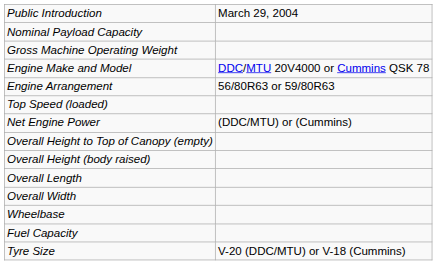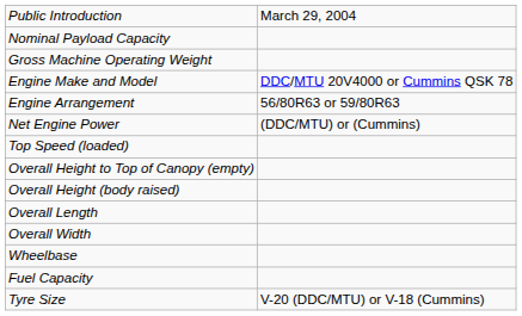 <table class="wikitable">
 <tr>
 <td><em>Public Introduction</em></td>
 <td>March 29, 2004</td>
 </tr>
 <tr>
 <td><em>Nominal Payload Capacity</em></td>
 <td></td>
 </tr>
 <tr>
 <td><em>Gross Machine Operating Weight</em></td>
 <td></td>
 </tr>
 <tr>
 <td><em>Engine Make and Model</em></td>
 <td><a href='#'>DDC</a>/<a href='#'>MTU</a> 20V4000 or <a href='#'>Cummins</a> QSK 78</td>
 </tr>
 <tr>
 <td><em>Engine Arrangement</em></td>
 <td>56/80R63 or 59/80R63</td>
 </tr>
 <tr>
+<td><em>Net Engine Power</em></td>
+<td> (DDC/MTU) or  (Cummins)</td>
+</tr>
+<tr>
 <td><em>Top Speed (loaded)</em></td>
 <td></td>
-</tr>
-<tr>
-<td><em>Net Engine Power</em></td>
-<td> (DDC/MTU) or  (Cummins)</td>
 </tr>
 <tr>
 <td><em>Overall Height to Top of Canopy (empty)</em></td>
 <td></td>
 </tr>
 <tr>
 <td><em>Overall Height (body raised)</em></td>
 <td></td>
 </tr>
 <tr>
 <td><em>Overall Length</em></td>
 <td></td>
 </tr>
 <tr>
 <td><em>Overall Width</em></td>
 <td></td>
 </tr>
 <tr>
 <td><em>Wheelbase</em></td>
 <td></td>
 </tr>
 <tr>
 <td><em>Fuel Capacity</em></td>
 <td></td>
 </tr>
 <tr>
 <td><em>Tyre Size</em></td>
 <td>V-20 (DDC/MTU) or V-18 (Cummins)</td>
 </tr>
 </table>
